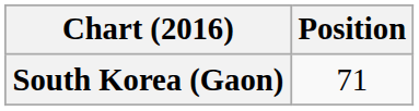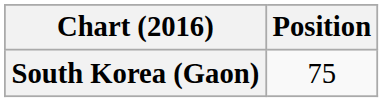 <table class="wikitable plainrowheaders" style="text-align:center">
 <tr>
 <th scope="col">Chart (2016)</th>
 <th scope="col">Position</th>
 </tr>
 <tr>
 <th scope="row">South Korea (Gaon)</th>
-<td>71</td>
+<td>75</td>
 </tr>
 </table>
